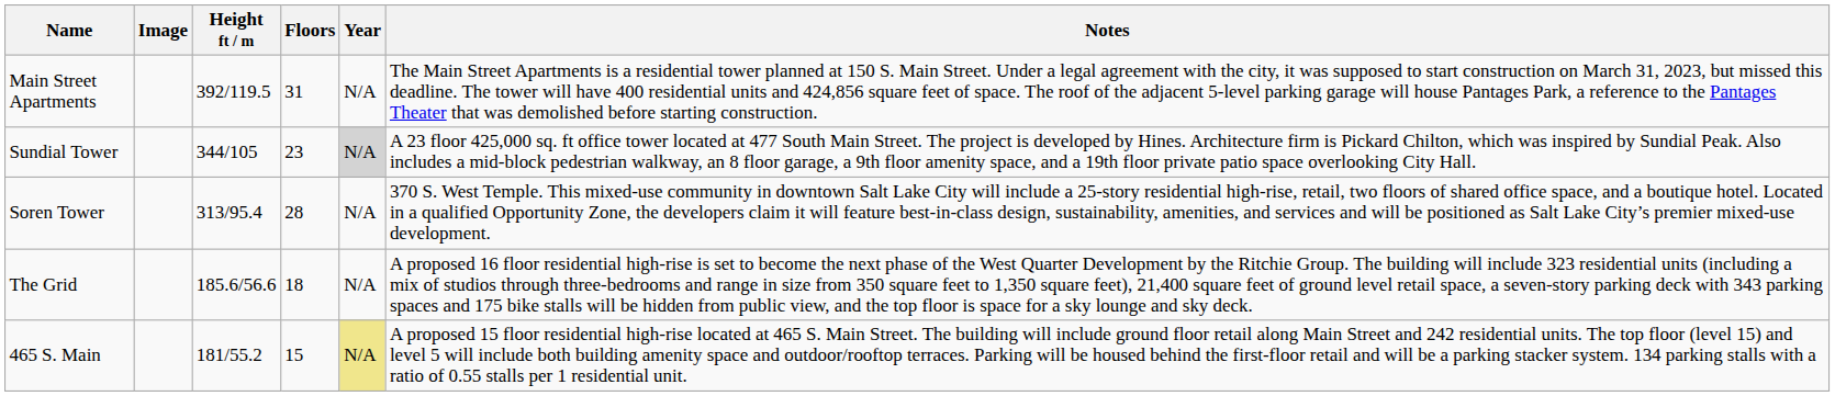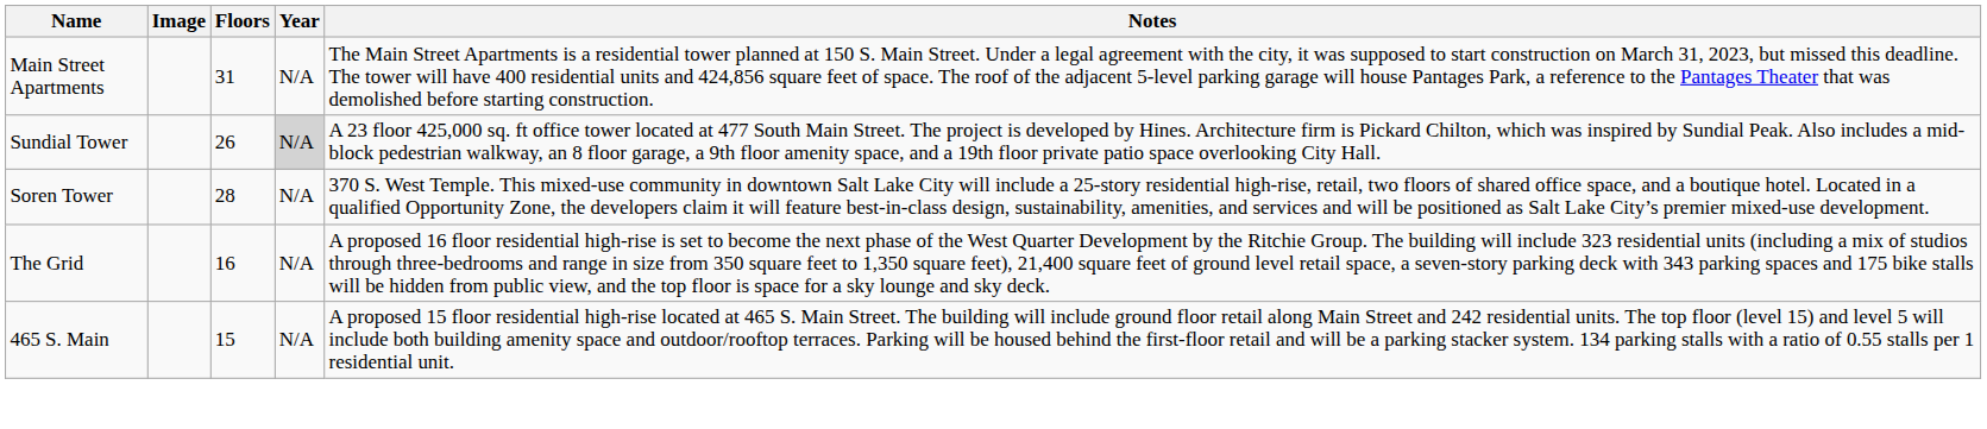 <table class="wikitable sortable">
 <tr>
 <th>Name</th>
 <th>Image</th>
-<th>Height<br><small>ft / m</small></th>
 <th>Floors</th>
 <th>Year</th>
 <th class="unsortable">Notes</th>
 </tr>
 <tr>
 <td>Main Street Apartments</td>
 <td></td>
-<td>392/119.5</td>
 <td>31</td>
 <td>N/A</td>
 <td>The Main Street Apartments is a residential tower planned at 150 S. Main Street. Under a legal agreement with the city, it was supposed to start construction on March 31, 2023, but missed this deadline. The tower will have 400 residential units and 424,856 square feet of space. The roof of the adjacent 5-level parking garage will house Pantages Park, a reference to the <a href='#'>Pantages Theater</a> that was demolished before starting construction.</td>
 </tr>
 <tr>
 <td>Sundial Tower</td>
 <td></td>
-<td>344/105</td>
-<td>23</td>
+<td>26</td>
 <td style="background: lightgrey;">N/A</td>
 <td>A 23 floor 425,000 sq. ft office tower located at 477 South Main Street. The project is developed by Hines. Architecture firm is Pickard Chilton, which was inspired by Sundial Peak. Also includes a mid-block pedestrian walkway, an 8 floor garage, a 9th floor amenity space, and a 19th floor private patio space overlooking City Hall.</td>
 </tr>
 <tr>
 <td>Soren Tower</td>
 <td></td>
-<td>313/95.4</td>
 <td>28</td>
 <td>N/A</td>
 <td>370 S. West Temple. This mixed-use community in downtown Salt Lake City will include a 25-story residential high-rise, retail, two floors of shared office space, and a boutique hotel. Located in a qualified Opportunity Zone, the developers claim it will feature best-in-class design, sustainability, amenities, and services and will be positioned as Salt Lake City’s premier mixed-use development.</td>
 </tr>
 <tr>
 <td>The Grid</td>
 <td></td>
-<td>185.6/56.6</td>
-<td>18</td>
+<td>16</td>
 <td>N/A</td>
 <td>A proposed 16 floor residential high-rise is set to become the next phase of the West Quarter Development by the Ritchie Group. The building will include 323 residential units (including a mix of studios through three-bedrooms and range in size from 350 square feet to 1,350 square feet), 21,400 square feet of ground level retail space, a seven-story parking deck with 343 parking spaces and 175 bike stalls will be hidden from public view, and the top floor is space for a sky lounge and sky deck.</td>
 </tr>
 <tr>
 <td>465 S. Main</td>
 <td></td>
-<td>181/55.2</td>
 <td>15</td>
-<td style="background: khaki;">N/A</td>
+<td>N/A</td>
 <td>A proposed 15 floor residential high-rise located at 465 S. Main Street. The building will include ground floor retail along Main Street and 242 residential units. The top floor (level 15) and level 5 will include both building amenity space and outdoor/rooftop terraces. Parking will be housed behind the first-floor retail and will be a parking stacker system. 134 parking stalls with a ratio of 0.55 stalls per 1 residential unit.</td>
 </tr>
 </table>
